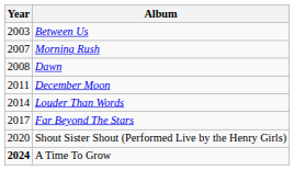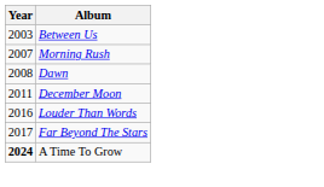 <table class="wikitable">
 <tr>
 <th>Year</th>
 <th>Album</th>
 </tr>
 <tr>
 <td>2003</td>
 <td><em><a href='#'>Between Us</a></em></td>
 </tr>
 <tr>
 <td>2007</td>
 <td><em><a href='#'>Morning Rush</a></em></td>
 </tr>
 <tr>
 <td>2008</td>
 <td><em><a href='#'>Dawn</a></em></td>
 </tr>
 <tr>
 <td>2011</td>
 <td><em><a href='#'>December Moon</a></em></td>
 </tr>
 <tr>
-<td>2014</td>
+<td>2016</td>
 <td><em><a href='#'>Louder Than Words</a></em></td>
 </tr>
 <tr>
 <td>2017</td>
 <td><em><a href='#'>Far Beyond The Stars</a></em></td>
 </tr>
 <tr>
-<td>2020</td>
-<td>Shout Sister Shout (Performed Live by the Henry Girls)</td>
-</tr>
-<tr>
 <td><strong>2024</strong></td>
 <td>A Time To Grow</td>
 </tr>
 </table>
